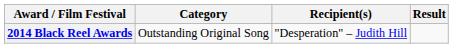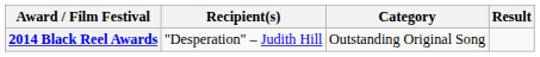 <table class="wikitable sortable plainrowheaders">
 <tr>
 <th scope="col">Award / Film Festival</th>
+<th scope="col">Recipient(s)</th>
 <th scope="col">Category</th>
-<th scope="col">Recipient(s)</th>
 <th scope="col">Result</th>
 </tr>
 <tr>
 <th scope="row"><a href='#'>2014 Black Reel Awards</a></th>
+<td>"Desperation" – <a href='#'>Judith Hill</a></td>
 <td>Outstanding Original Song</td>
-<td>"Desperation" – <a href='#'>Judith Hill</a></td>
 <td></td>
 </tr>
 </table>
